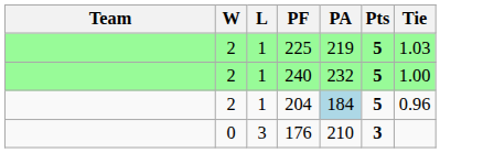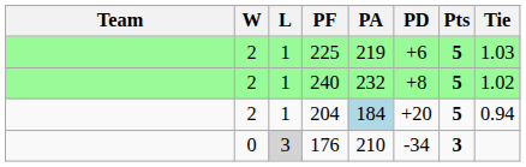 <table class="wikitable" style="text-align:center;">
 <tr>
 <th width=180>Team</th>
 <th width=20>W</th>
 <th width=20>L</th>
 <th width=30>PF</th>
 <th width=30>PA</th>
+<th width=30>PD</th>
 <th width=20>Pts</th>
 <th width=30>Tie</th>
 </tr>
 <tr bgcolor="#98fb98">
 <td align=left></td>
 <td>2</td>
 <td>1</td>
 <td>225</td>
 <td>219</td>
+<td>+6</td>
 <td><strong>5</strong></td>
 <td>1.03</td>
 </tr>
 <tr bgcolor="#98fb98">
 <td align=left></td>
 <td>2</td>
 <td>1</td>
 <td>240</td>
 <td>232</td>
+<td>+8</td>
 <td><strong>5</strong></td>
-<td>1.00</td>
+<td>1.02</td>
 </tr>
 <tr>
 <td align=left></td>
 <td>2</td>
 <td>1</td>
 <td>204</td>
 <td style="background: lightblue;">184</td>
+<td>+20</td>
 <td><strong>5</strong></td>
-<td>0.96</td>
+<td>0.94</td>
 </tr>
 <tr>
 <td align=left></td>
 <td>0</td>
-<td>3</td>
+<td style="background: lightgrey;">3</td>
 <td>176</td>
 <td>210</td>
+<td>-34</td>
 <td><strong>3</strong></td>
 <td></td>
 </tr>
 </table>
